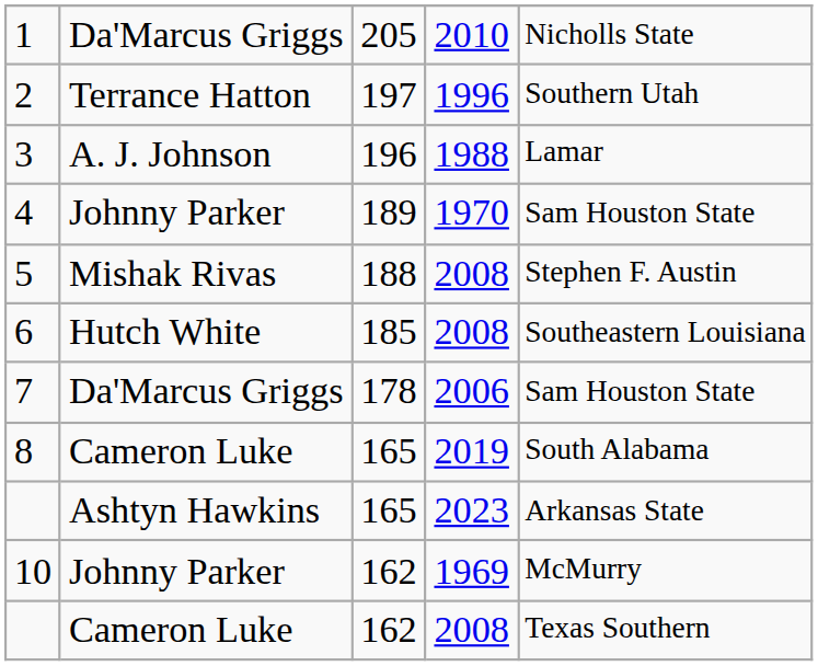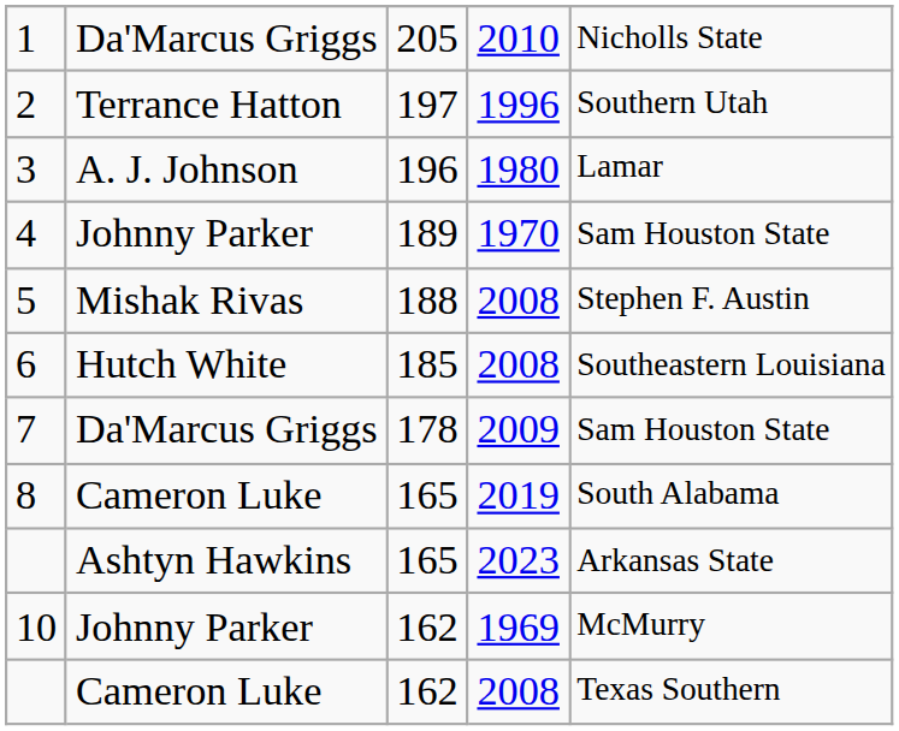 <table class="wikitable">
 <tr>
 </tr>
 <tr>
 <td>1</td>
 <td>Da'Marcus Griggs</td>
 <td>205</td>
 <td><a href='#'>2010</a></td>
 <td style="font-size:80%;">Nicholls State</td>
 </tr>
 <tr>
 <td>2</td>
 <td>Terrance Hatton</td>
 <td>197</td>
 <td><a href='#'>1996</a></td>
 <td style="font-size:80%;">Southern Utah</td>
 </tr>
 <tr>
 <td>3</td>
 <td>A. J. Johnson</td>
 <td>196</td>
-<td><a href='#'>1988</a></td>
+<td><a href='#'>1980</a></td>
 <td style="font-size:80%;">Lamar</td>
 </tr>
 <tr>
 <td>4</td>
 <td>Johnny Parker</td>
 <td>189</td>
 <td><a href='#'>1970</a></td>
 <td style="font-size:80%;">Sam Houston State</td>
 </tr>
 <tr>
 <td>5</td>
 <td>Mishak Rivas</td>
 <td>188</td>
 <td><a href='#'>2008</a></td>
 <td style="font-size:80%;">Stephen F. Austin</td>
 </tr>
 <tr>
 <td>6</td>
 <td>Hutch White</td>
 <td>185</td>
 <td><a href='#'>2008</a></td>
 <td style="font-size:80%;">Southeastern Louisiana</td>
 </tr>
 <tr>
 <td>7</td>
 <td>Da'Marcus Griggs</td>
 <td>178</td>
-<td><a href='#'>2006</a></td>
+<td><a href='#'>2009</a></td>
 <td style="font-size:80%;">Sam Houston State</td>
 </tr>
 <tr>
 <td>8</td>
 <td>Cameron Luke</td>
 <td>165</td>
 <td><a href='#'>2019</a></td>
 <td style="font-size:80%;">South Alabama</td>
 </tr>
 <tr>
 <td></td>
 <td>Ashtyn Hawkins</td>
 <td>165</td>
 <td><a href='#'>2023</a></td>
 <td style="font-size:80%;">Arkansas State</td>
 </tr>
 <tr>
 <td>10</td>
 <td>Johnny Parker</td>
 <td>162</td>
 <td><a href='#'>1969</a></td>
 <td style="font-size:80%;">McMurry</td>
 </tr>
 <tr>
 <td></td>
 <td>Cameron Luke</td>
 <td>162</td>
 <td><a href='#'>2008</a></td>
 <td style="font-size:80%;">Texas Southern</td>
 </tr>
 </table>
